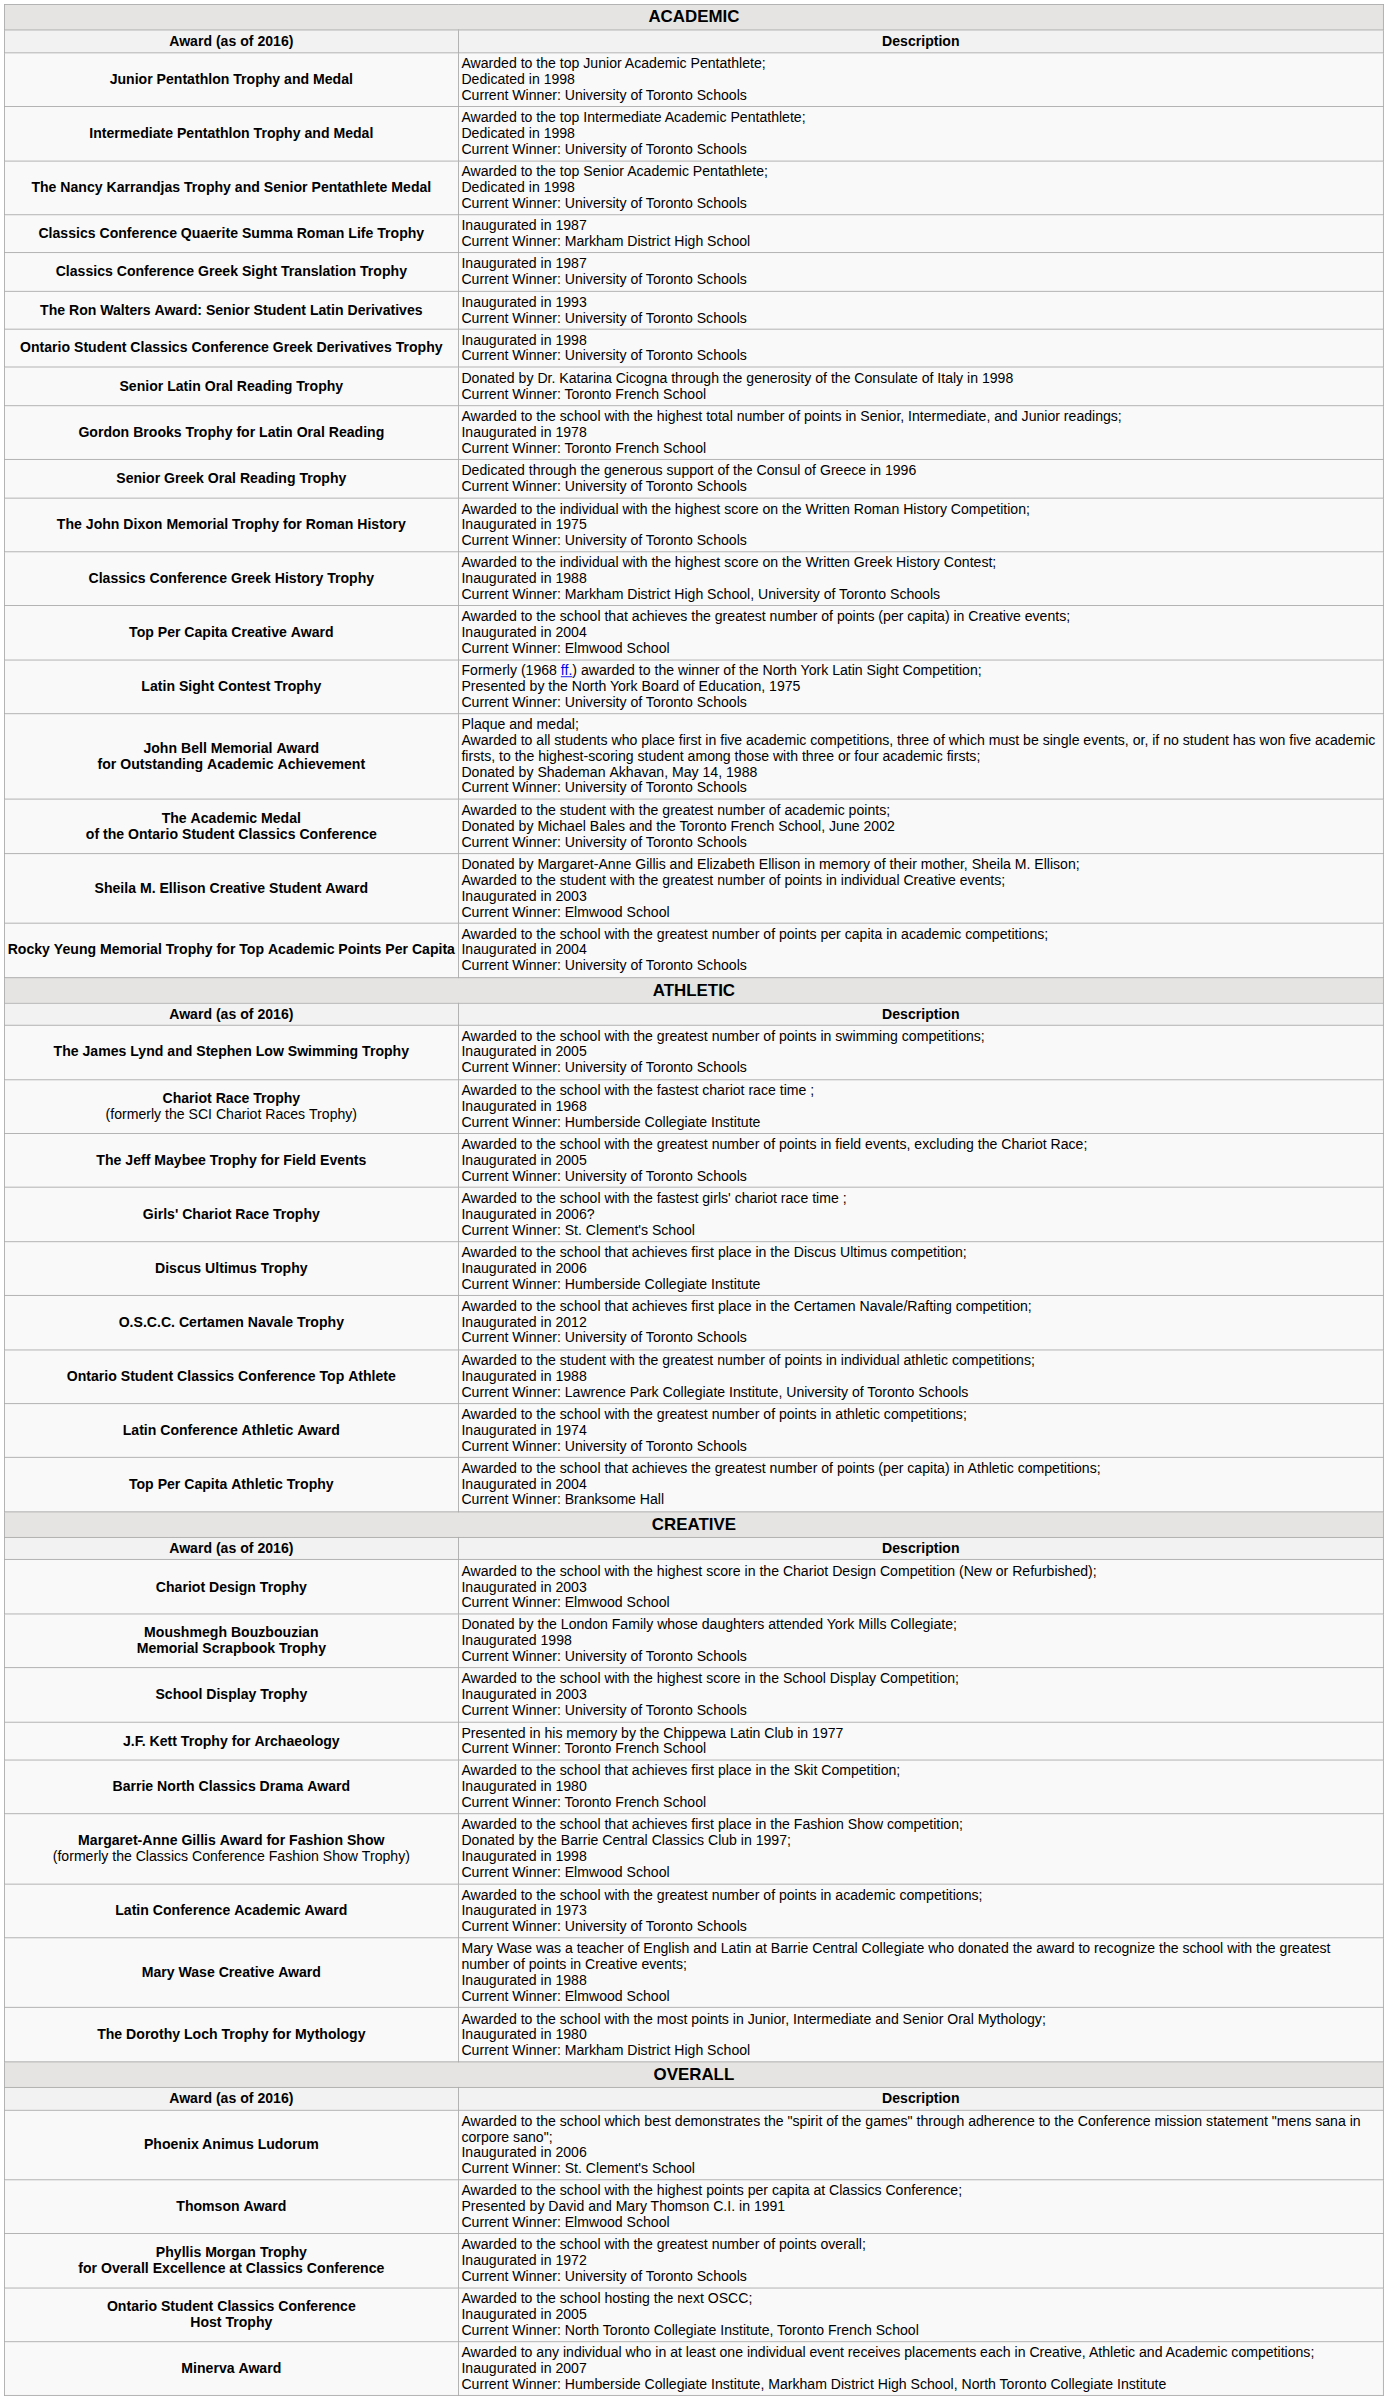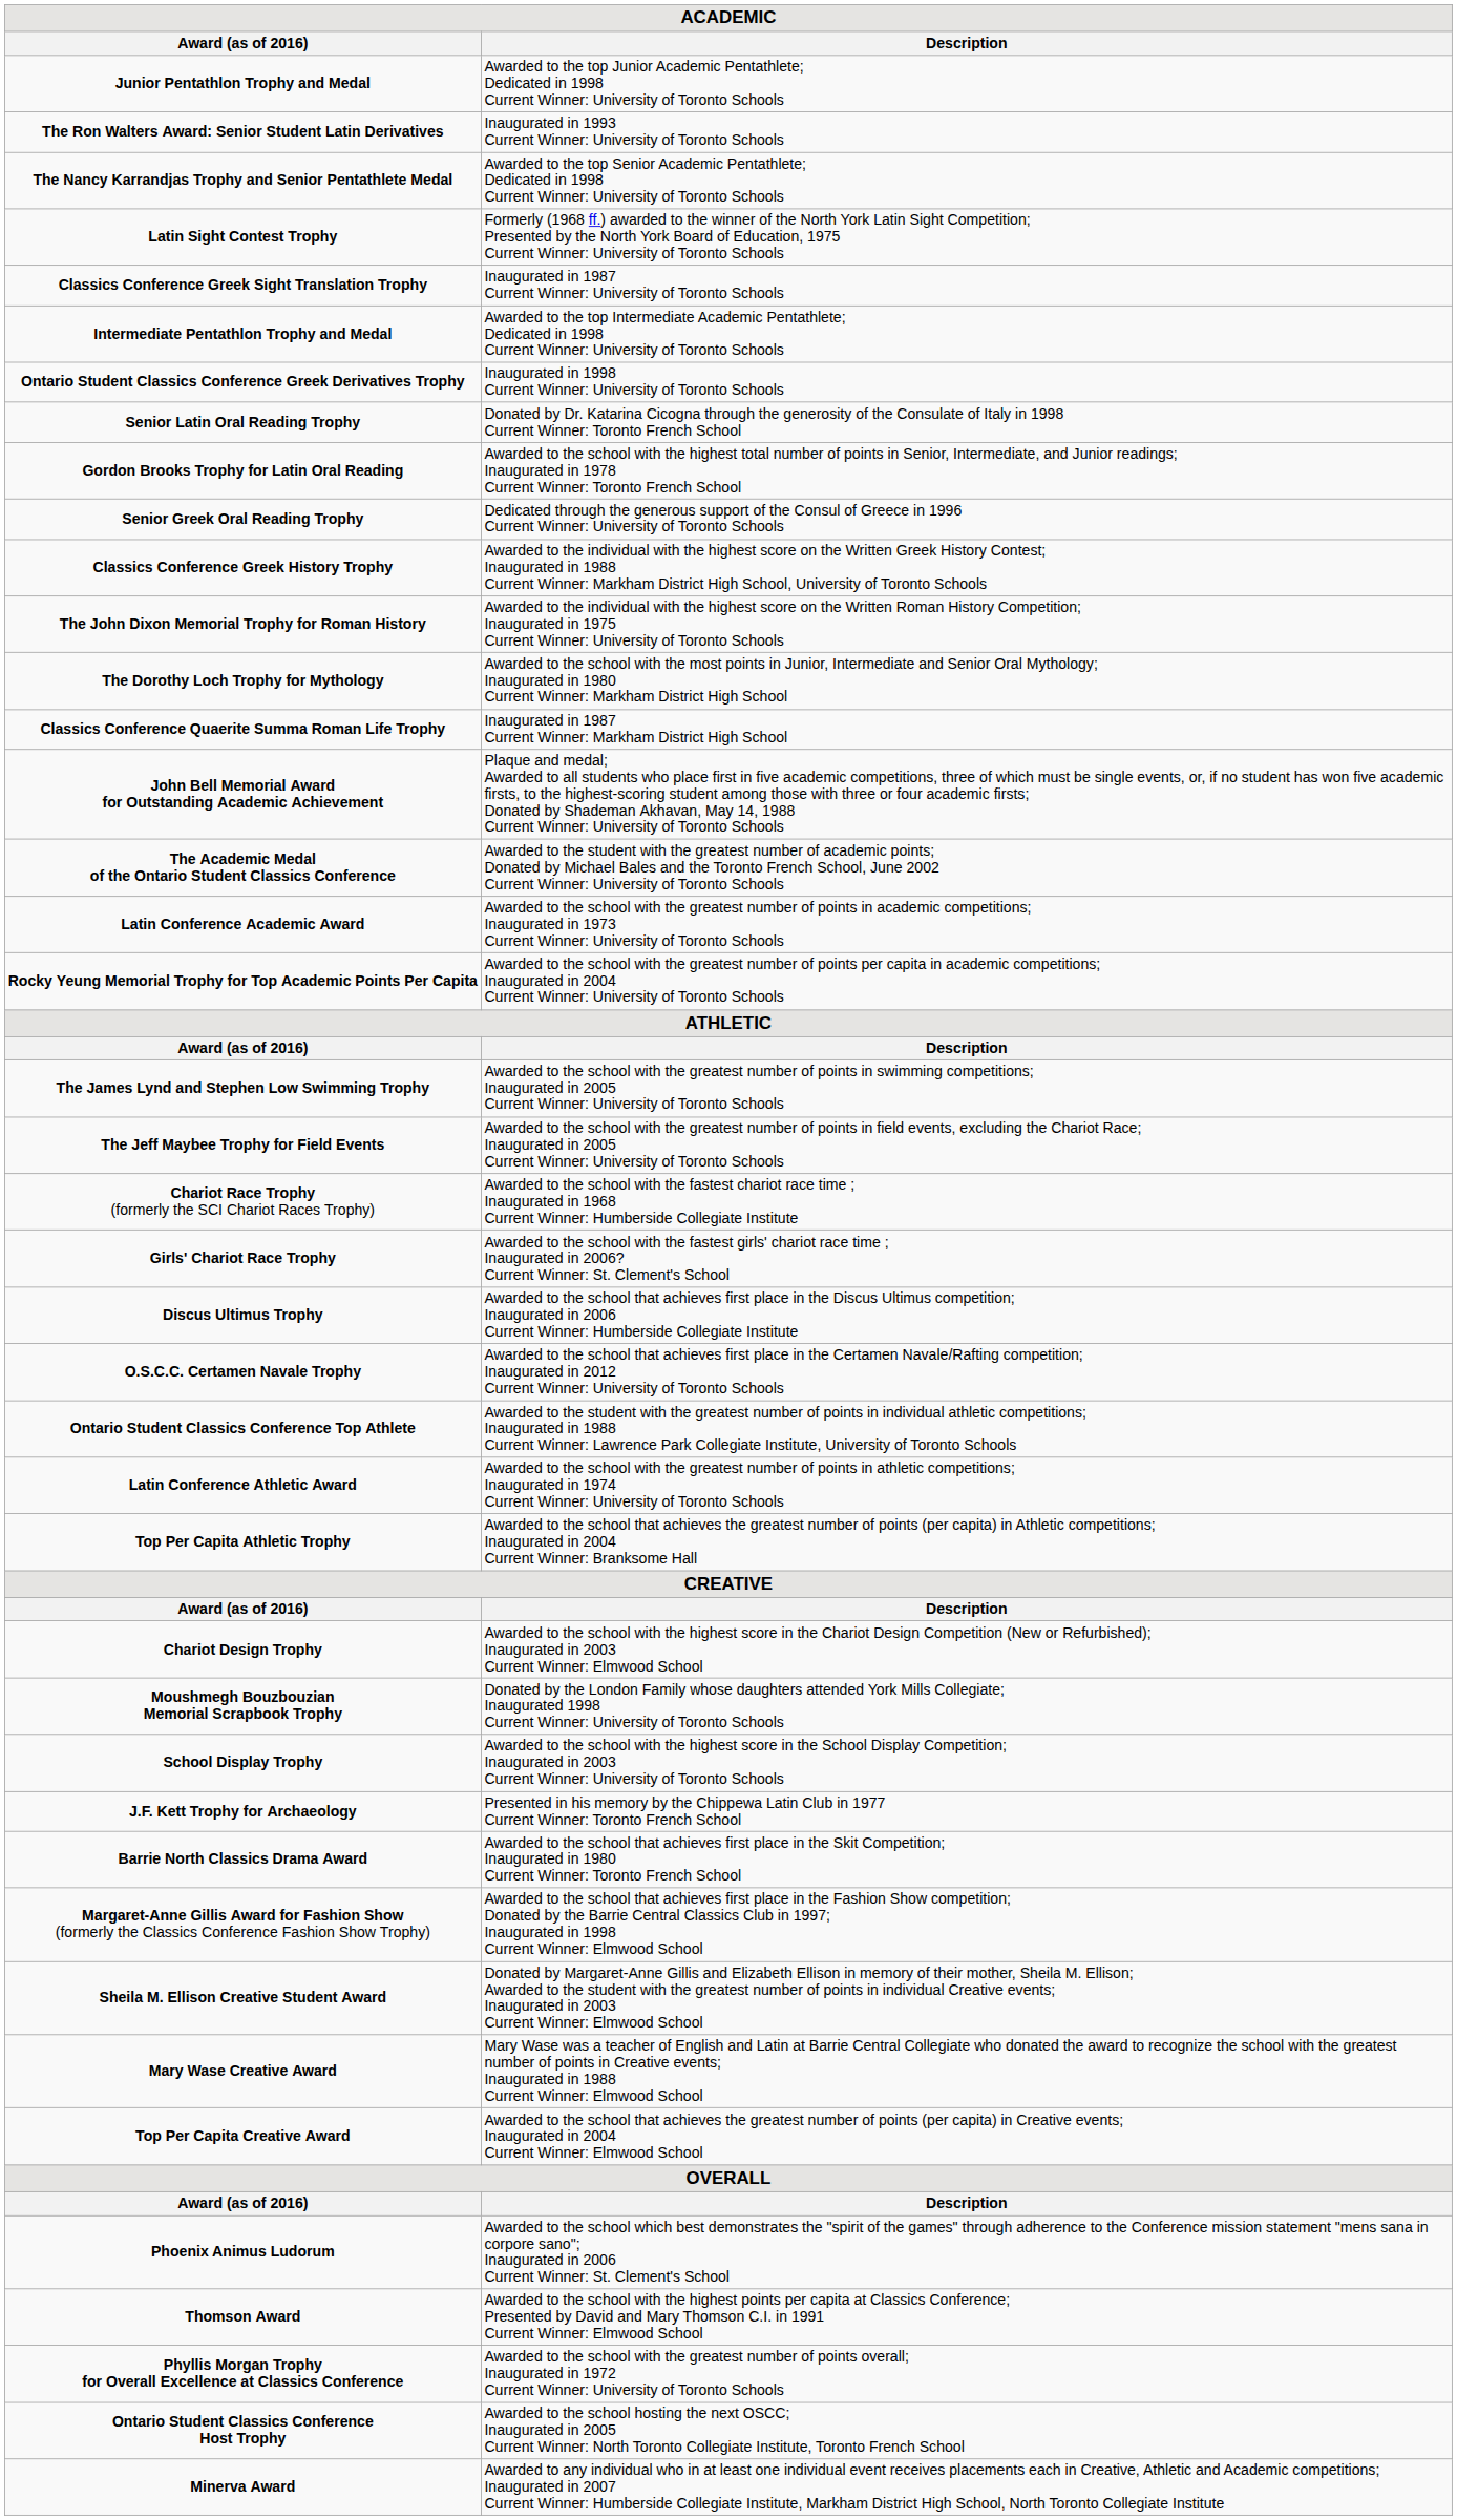 <table class="wikitable">
 <tr>
 <td colspan="2" style="text-align:center;background:#E5E4E2"><strong><big>ACADEMIC</big></strong></td>
 </tr>
 <tr>
 <th>Award (as of 2016)</th>
 <th>Description</th>
 </tr>
 <tr>
 <td align="center"><strong>Junior Pentathlon Trophy and Medal</strong></td>
 <td align="left">Awarded to the top Junior Academic Pentathlete;<br>Dedicated in 1998<br>Current Winner: University of Toronto Schools</td>
 </tr>
 <tr>
-<td align="center"><strong>Intermediate Pentathlon Trophy and Medal</strong></td>
-<td align="left">Awarded to the top Intermediate Academic Pentathlete;<br>Dedicated in 1998<br>Current Winner: University of Toronto Schools</td>
+<td align="center"><strong>The Ron Walters Award: Senior Student Latin Derivatives</strong></td>
+<td align="left">Inaugurated in 1993<br>Current Winner: University of Toronto Schools</td>
 </tr>
 <tr>
 <td align="center"><strong>The Nancy Karrandjas Trophy and Senior Pentathlete Medal</strong></td>
 <td align="left">Awarded to the top Senior Academic Pentathlete;<br>Dedicated in 1998<br>Current Winner: University of Toronto Schools</td>
 </tr>
 <tr>
-<td align="center"><strong>Classics Conference Quaerite Summa Roman Life Trophy</strong></td>
-<td align="left">Inaugurated in 1987<br>Current Winner: Markham District High School</td>
+<td align="center"><strong>Latin Sight Contest Trophy</strong></td>
+<td align="left">Formerly (1968 <a href='#'>ff.</a>) awarded to the winner of the North York Latin Sight Competition;<br>Presented by the North York Board of Education, 1975<br>Current Winner: University of Toronto Schools</td>
 </tr>
 <tr>
 <td align="center"><strong>Classics Conference Greek Sight Translation Trophy</strong></td>
 <td align="left">Inaugurated in 1987<br>Current Winner: University of Toronto Schools</td>
 </tr>
 <tr>
-<td align="center"><strong>The Ron Walters Award: Senior Student Latin Derivatives</strong></td>
-<td align="left">Inaugurated in 1993<br>Current Winner: University of Toronto Schools</td>
+<td align="center"><strong>Intermediate Pentathlon Trophy and Medal</strong></td>
+<td align="left">Awarded to the top Intermediate Academic Pentathlete;<br>Dedicated in 1998<br>Current Winner: University of Toronto Schools</td>
 </tr>
 <tr>
 <td align="center"><strong>Ontario Student Classics Conference Greek Derivatives Trophy</strong></td>
 <td align="left">Inaugurated in 1998<br>Current Winner: University of Toronto Schools</td>
 </tr>
 <tr>
 <td align="center"><strong>Senior Latin Oral Reading Trophy</strong></td>
 <td align="left">Donated by Dr. Katarina Cicogna through the generosity of the Consulate of Italy in 1998<br>Current Winner: Toronto French School</td>
 </tr>
 <tr>
 <td align="center"><strong>Gordon Brooks Trophy for Latin Oral Reading</strong></td>
 <td align="left">Awarded to the school with the highest total number of points in Senior, Intermediate, and Junior readings;<br>Inaugurated in 1978<br>Current Winner: Toronto French School</td>
 </tr>
 <tr>
 <td align="center"><strong>Senior Greek Oral Reading Trophy</strong></td>
 <td align="left">Dedicated through the generous support of the Consul of Greece in 1996<br>Current Winner: University of Toronto Schools</td>
 </tr>
 <tr>
+<td align="center"><strong>Classics Conference Greek History Trophy</strong></td>
+<td align="left">Awarded to the individual with the highest score on the Written Greek History Contest;<br>Inaugurated in 1988<br>Current Winner: Markham District High School, University of Toronto Schools</td>
+</tr>
+<tr>
 <td align="center"><strong>The John Dixon Memorial Trophy for Roman History</strong></td>
 <td align="left">Awarded to the individual with the highest score on the Written Roman History Competition;<br>Inaugurated in 1975<br>Current Winner: University of Toronto Schools</td>
 </tr>
 <tr>
-<td align="center"><strong>Classics Conference Greek History Trophy</strong></td>
-<td align="left">Awarded to the individual with the highest score on the Written Greek History Contest;<br>Inaugurated in 1988<br>Current Winner: Markham District High School, University of Toronto Schools</td>
+<td align="center"><strong>The Dorothy Loch Trophy for Mythology</strong></td>
+<td align="left">Awarded to the school with the most points in Junior, Intermediate and Senior Oral Mythology;<br>Inaugurated in 1980<br>Current Winner: Markham District High School</td>
 </tr>
 <tr>
-<td align="center"><strong>Top Per Capita Creative Award</strong></td>
-<td align="left">Awarded to the school that achieves the greatest number of points (per capita) in Creative events;<br>Inaugurated in 2004<br>Current Winner: Elmwood School</td>
-</tr>
-<tr>
-<td align="center"><strong>Latin Sight Contest Trophy</strong></td>
-<td align="left">Formerly (1968 <a href='#'>ff.</a>) awarded to the winner of the North York Latin Sight Competition;<br>Presented by the North York Board of Education, 1975<br>Current Winner: University of Toronto Schools</td>
+<td align="center"><strong>Classics Conference Quaerite Summa Roman Life Trophy</strong></td>
+<td align="left">Inaugurated in 1987<br>Current Winner: Markham District High School</td>
 </tr>
 <tr>
 <td align="center"><strong>John Bell Memorial Award<br>for Outstanding Academic Achievement</strong></td>
 <td align="left">Plaque and medal;<br>Awarded to all students who place first in five academic competitions, three of which must be single events, or, if no student has won five academic firsts, to the highest-scoring student among those with three or four academic firsts;<br>Donated by Shademan Akhavan, May 14, 1988<br>Current Winner: University of Toronto Schools</td>
 </tr>
 <tr>
 <td align="center"><strong>The Academic Medal<br>of the Ontario Student Classics Conference</strong></td>
 <td align="left">Awarded to the student with the greatest number of academic points;<br>Donated by Michael Bales and the Toronto French School, June 2002<br>Current Winner: University of Toronto Schools</td>
 </tr>
 <tr>
-<td align="center"><strong>Sheila M. Ellison Creative Student Award</strong></td>
-<td align="left">Donated by Margaret-Anne Gillis and Elizabeth Ellison in memory of their mother, Sheila M. Ellison;<br>Awarded to the student with the greatest number of points in individual Creative events;<br>Inaugurated in 2003<br>Current Winner: Elmwood School</td>
+<td align="center"><strong>Latin Conference Academic Award</strong></td>
+<td align="left">Awarded to the school with the greatest number of points in academic competitions;<br>Inaugurated in 1973<br>Current Winner: University of Toronto Schools</td>
 </tr>
 <tr>
 <td align="center"><strong>Rocky Yeung Memorial Trophy for Top Academic Points Per Capita</strong></td>
 <td align="left">Awarded to the school with the greatest number of points per capita in academic competitions;<br>Inaugurated in 2004<br>Current Winner: University of Toronto Schools</td>
 </tr>
 <tr>
 <td colspan="2" style="text-align:center;background:#E5E4E2"><strong><big>ATHLETIC</big></strong></td>
 </tr>
 <tr>
 <th>Award (as of 2016)</th>
 <th>Description</th>
 </tr>
 <tr>
 <td align="center"><strong>The James Lynd and Stephen Low Swimming Trophy</strong></td>
 <td align="left">Awarded to the school with the greatest number of points in swimming competitions;<br>Inaugurated in 2005<br>Current Winner: University of Toronto Schools</td>
 </tr>
 <tr>
+<td align="center"><strong>The Jeff Maybee Trophy for Field Events</strong></td>
+<td align="left">Awarded to the school with the greatest number of points in field events, excluding the Chariot Race;<br>Inaugurated in 2005<br>Current Winner: University of Toronto Schools</td>
+</tr>
+<tr>
 <td align="center"><strong>Chariot Race Trophy</strong><br>(formerly the SCI Chariot Races Trophy)</td>
 <td align="left">Awarded to the school with the fastest chariot race time ;<br>Inaugurated in 1968<br>Current Winner: Humberside Collegiate Institute</td>
-</tr>
-<tr>
-<td align="center"><strong>The Jeff Maybee Trophy for Field Events</strong></td>
-<td align="left">Awarded to the school with the greatest number of points in field events, excluding the Chariot Race;<br>Inaugurated in 2005<br>Current Winner: University of Toronto Schools</td>
 </tr>
 <tr>
 <td align="center"><strong>Girls' Chariot Race Trophy</strong><br></td>
 <td align="left">Awarded to the school with the fastest girls' chariot race time ;<br>Inaugurated in 2006?<br>Current Winner: St. Clement's School</td>
 </tr>
 <tr>
 <td align="center"><strong>Discus Ultimus Trophy</strong></td>
 <td align="left">Awarded to the school that achieves first place in the Discus Ultimus competition;<br>Inaugurated in 2006<br>Current Winner: Humberside Collegiate Institute</td>
 </tr>
 <tr>
 <td align="center"><strong>O.S.C.C. Certamen Navale Trophy</strong></td>
 <td align="left">Awarded to the school that achieves first place in the Certamen Navale/Rafting competition;<br>Inaugurated in 2012<br>Current Winner: University of Toronto Schools</td>
 </tr>
 <tr>
 <td align="center"><strong>Ontario Student Classics Conference Top Athlete</strong></td>
 <td align="left">Awarded to the student with the greatest number of points in individual athletic competitions;<br>Inaugurated in 1988<br>Current Winner: Lawrence Park Collegiate Institute, University of Toronto Schools</td>
 </tr>
 <tr>
 <td align="center"><strong>Latin Conference Athletic Award</strong></td>
 <td align="left">Awarded to the school with the greatest number of points in athletic competitions;<br>Inaugurated in 1974<br>Current Winner: University of Toronto Schools</td>
 </tr>
 <tr>
 <td align="center"><strong>Top Per Capita Athletic Trophy</strong></td>
 <td align="left">Awarded to the school that achieves the greatest number of points (per capita) in Athletic competitions;<br>Inaugurated in 2004<br>Current Winner: Branksome Hall</td>
 </tr>
 <tr>
 <td colspan="2" style="text-align:center;background:#E5E4E2"><strong><big>CREATIVE</big></strong></td>
 </tr>
 <tr>
 <th>Award (as of 2016)</th>
 <th>Description</th>
 </tr>
 <tr>
 <td align="center"><strong>Chariot Design Trophy</strong></td>
 <td align="left">Awarded to the school with the highest score in the Chariot Design Competition (New or Refurbished);<br>Inaugurated in 2003<br>Current Winner: Elmwood School</td>
 </tr>
 <tr>
 <td align="center"><strong>Moushmegh Bouzbouzian<br>Memorial Scrapbook Trophy</strong></td>
 <td align="left">Donated by the London Family whose daughters attended York Mills Collegiate;<br>Inaugurated 1998<br>Current Winner: University of Toronto Schools</td>
 </tr>
 <tr>
 <td align="center"><strong>School Display Trophy</strong></td>
 <td align="left">Awarded to the school with the highest score in the School Display Competition;<br>Inaugurated in 2003<br>Current Winner: University of Toronto Schools</td>
 </tr>
 <tr>
 <td align="center"><strong>J.F. Kett Trophy for Archaeology</strong></td>
 <td align="left">Presented in his memory by the Chippewa Latin Club in 1977<br>Current Winner: Toronto French School</td>
 </tr>
 <tr>
 <td align="center"><strong>Barrie North Classics Drama Award</strong></td>
 <td align="left">Awarded to the school that achieves first place in the Skit Competition;<br>Inaugurated in 1980<br>Current Winner: Toronto French School</td>
 </tr>
 <tr>
 <td align="center"><strong>Margaret-Anne Gillis Award for Fashion Show</strong><br>(formerly the Classics Conference Fashion Show Trophy)</td>
 <td align="left">Awarded to the school that achieves first place in the Fashion Show competition;<br>Donated by the Barrie Central Classics Club in 1997;<br>Inaugurated in 1998<br>Current Winner: Elmwood School</td>
 </tr>
 <tr>
-<td align="center"><strong>Latin Conference Academic Award</strong></td>
-<td align="left">Awarded to the school with the greatest number of points in academic competitions;<br>Inaugurated in 1973<br>Current Winner: University of Toronto Schools</td>
+<td align="center"><strong>Sheila M. Ellison Creative Student Award</strong></td>
+<td align="left">Donated by Margaret-Anne Gillis and Elizabeth Ellison in memory of their mother, Sheila M. Ellison;<br>Awarded to the student with the greatest number of points in individual Creative events;<br>Inaugurated in 2003<br>Current Winner: Elmwood School</td>
 </tr>
 <tr>
 <td align="center"><strong>Mary Wase Creative Award</strong></td>
 <td align="left">Mary Wase was a teacher of English and Latin at Barrie Central Collegiate who donated the award to recognize the school with the greatest number of points in Creative events;<br>Inaugurated in 1988<br>Current Winner: Elmwood School</td>
 </tr>
 <tr>
-<td align="center"><strong>The Dorothy Loch Trophy for Mythology</strong></td>
-<td align="left">Awarded to the school with the most points in Junior, Intermediate and Senior Oral Mythology;<br>Inaugurated in 1980<br>Current Winner: Markham District High School</td>
+<td align="center"><strong>Top Per Capita Creative Award</strong></td>
+<td align="left">Awarded to the school that achieves the greatest number of points (per capita) in Creative events;<br>Inaugurated in 2004<br>Current Winner: Elmwood School</td>
 </tr>
 <tr>
 <td colspan="2" style="text-align:center;background:#E5E4E2"><strong><big>OVERALL</big></strong></td>
 </tr>
 <tr>
 <th>Award (as of 2016)</th>
 <th>Description</th>
 </tr>
 <tr>
 <td align="center"><strong>Phoenix Animus Ludorum</strong></td>
 <td align="left">Awarded to the school which best demonstrates the "spirit of the games" through adherence to the Conference mission statement "mens sana in corpore sano";<br>Inaugurated in 2006<br>Current Winner: St. Clement's School</td>
 </tr>
 <tr>
 <td align="center"><strong>Thomson Award</strong></td>
 <td align="left">Awarded to the school with the highest points per capita at Classics Conference;<br>Presented by David and Mary Thomson C.I. in 1991<br>Current Winner: Elmwood School</td>
 </tr>
 <tr>
 <td align="center"><strong>Phyllis Morgan Trophy<br>for Overall Excellence at Classics Conference</strong></td>
 <td align="left">Awarded to the school with the greatest number of points overall;<br>Inaugurated in 1972<br>Current Winner: University of Toronto Schools</td>
 </tr>
 <tr>
 <td align="center"><strong>Ontario Student Classics Conference<br>Host Trophy</strong></td>
 <td align="left">Awarded to the school hosting the next OSCC;<br>Inaugurated in 2005<br>Current Winner: North Toronto Collegiate Institute, Toronto French School</td>
 </tr>
 <tr>
 <td align="center"><strong>Minerva Award</strong></td>
 <td align="left">Awarded to any individual who in at least one individual event receives placements each in Creative, Athletic and Academic competitions;<br>Inaugurated in 2007<br>Current Winner: Humberside Collegiate Institute, Markham District High School, North Toronto Collegiate Institute</td>
 </tr>
 </table>
